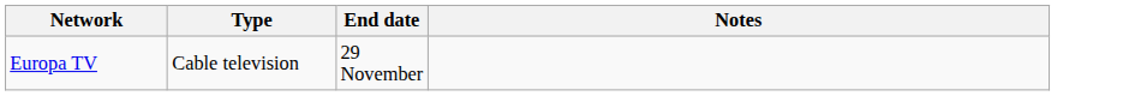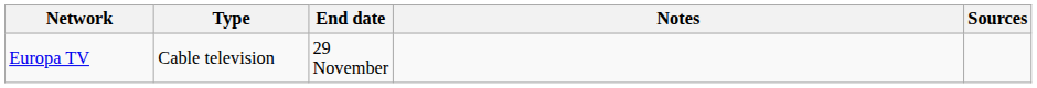 <table class="wikitable">
 <tr>
 <th style="text-align:center; width:125px">Network</th>
 <th style="text-align:center; width:130px">Type</th>
 <th style="text-align:center; width:60px">End date</th>
 <th style="text-align:center; width:500px">Notes</th>
+<th style="text-align:center; width:30px">Sources</th>
 </tr>
 <tr>
 <td><a href='#'>Europa TV</a></td>
 <td>Cable television</td>
 <td>29 November</td>
 <td></td>
+<td></td>
 </tr>
 </table>
